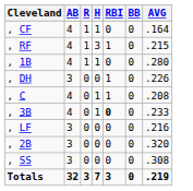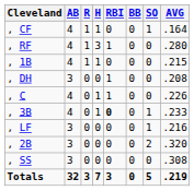 <table class="wikitable sortable">
 <tr>
 <th>Cleveland</th>
 <th><a href='#'>AB</a></th>
 <th><a href='#'>R</a></th>
 <th><a href='#'>H</a></th>
 <th><a href='#'>RBI</a></th>
 <th><a href='#'>BB</a></th>
+<th><a href='#'>SO</a></th>
 <th><a href='#'>AVG</a></th>
 </tr>
 <tr>
 <td>, <a href='#'>CF</a></td>
 <td>4</td>
 <td>1</td>
 <td>1</td>
 <td>0</td>
 <td>0</td>
+<td>1</td>
 <td>.164</td>
 </tr>
 <tr>
 <td>, <a href='#'>RF</a></td>
 <td>4</td>
 <td>1</td>
 <td>3</td>
 <td>1</td>
 <td>0</td>
-<td>.215</td>
+<td>0</td>
+<td>.280</td>
 </tr>
 <tr>
 <td>, <a href='#'>1B</a></td>
 <td>4</td>
 <td>1</td>
 <td>1</td>
 <td>0</td>
 <td>0</td>
-<td>.280</td>
+<td>0</td>
+<td>.215</td>
 </tr>
 <tr>
 <td>, <a href='#'>DH</a></td>
 <td>3</td>
 <td>0</td>
 <td>0</td>
 <td>1</td>
 <td>0</td>
-<td>.226</td>
+<td>0</td>
+<td>.208</td>
 </tr>
 <tr>
 <td>, <a href='#'>C</a></td>
 <td>4</td>
 <td>0</td>
 <td>1</td>
 <td>1</td>
 <td>0</td>
-<td>.208</td>
+<td>0</td>
+<td>.226</td>
 </tr>
 <tr>
 <td>, <a href='#'>3B</a></td>
 <td>4</td>
 <td>0</td>
 <td>1</td>
 <td><strong>0</strong></td>
 <td>0</td>
+<td>1</td>
 <td>.233</td>
 </tr>
 <tr>
 <td>, <a href='#'>LF</a></td>
 <td>3</td>
 <td>0</td>
 <td>0</td>
 <td>0</td>
 <td>0</td>
+<td>1</td>
 <td>.216</td>
 </tr>
 <tr>
 <td>, <a href='#'>2B</a></td>
 <td>3</td>
 <td>0</td>
 <td>0</td>
 <td>0</td>
 <td>0</td>
+<td>2</td>
 <td>.320</td>
 </tr>
 <tr>
 <td>, <a href='#'>SS</a></td>
 <td>3</td>
+<td>0</td>
 <td>0</td>
 <td>0</td>
 <td>0</td>
 <td>0</td>
 <td>.308</td>
 </tr>
 <tr class="sortbottom">
 <td><strong>Totals</strong></td>
 <td><strong>32</strong></td>
 <td><strong>3</strong></td>
 <td><strong>7</strong></td>
 <td><strong>3</strong></td>
 <td><strong>0</strong></td>
+<td><strong>5</strong></td>
 <td><strong>.219</strong></td>
 </tr>
 </table>
